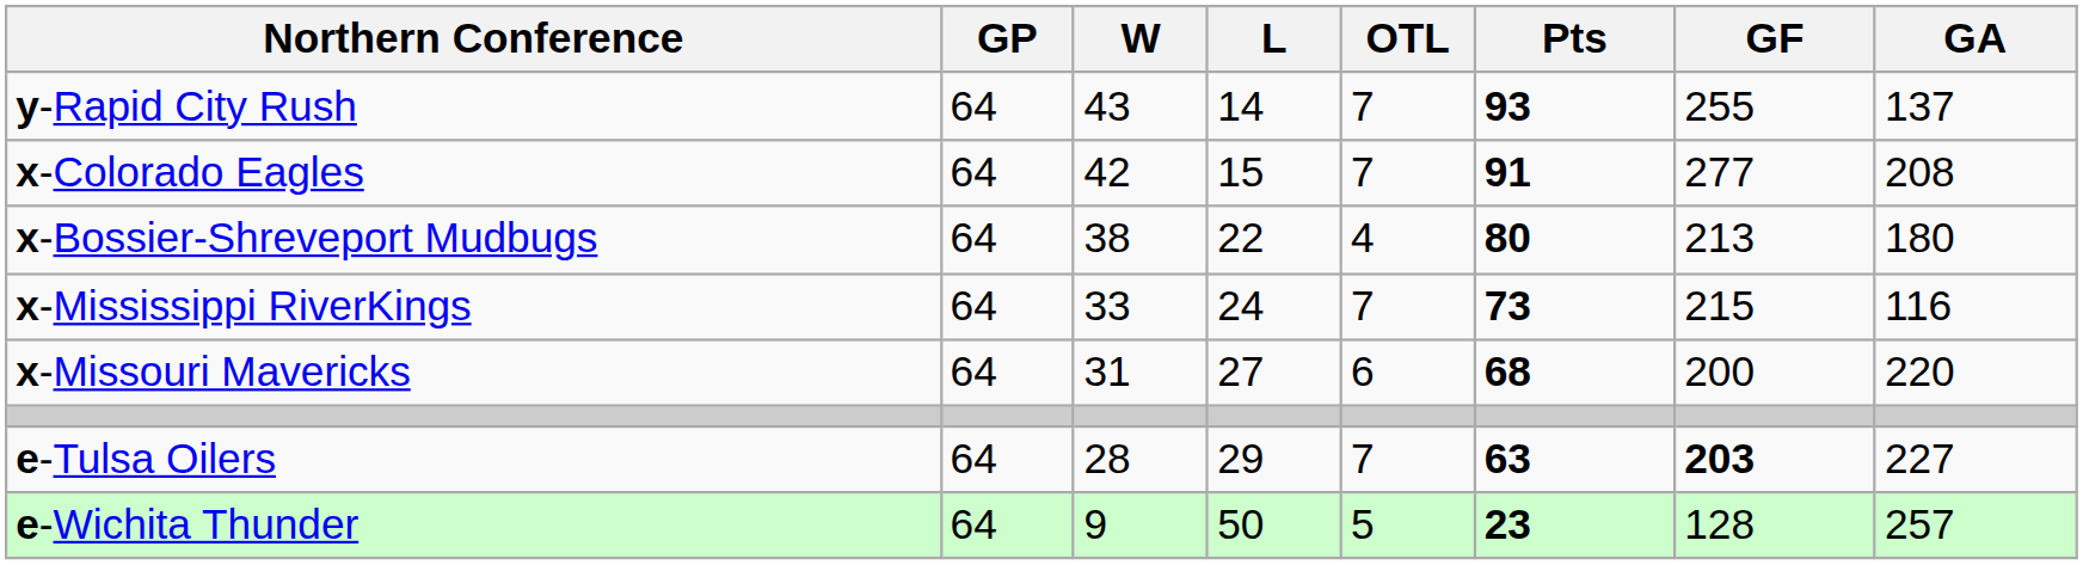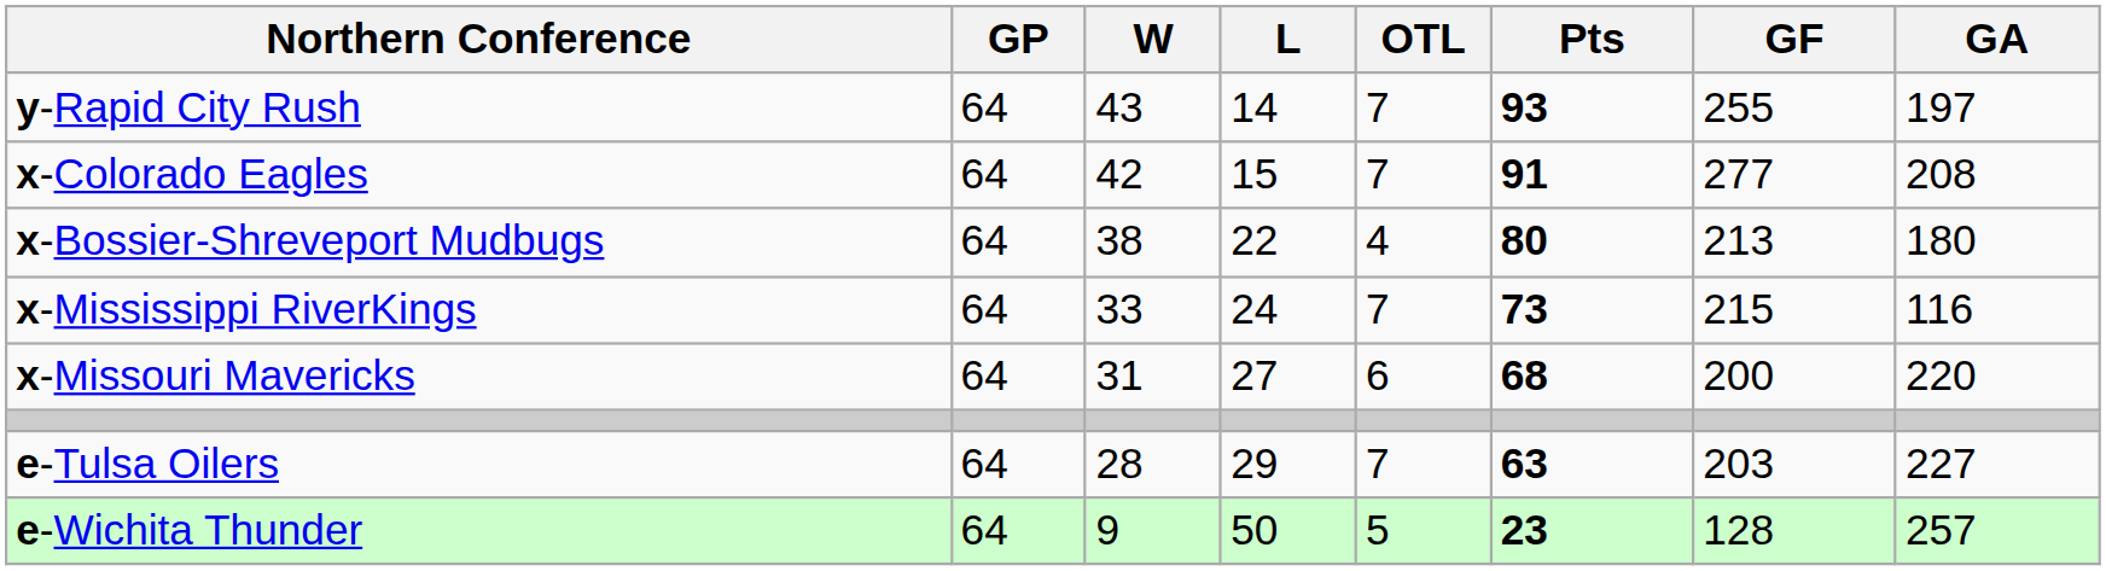 <table class="wikitable">
 <tr>
 <th bgcolor="#DDDDFF" width="35%">Northern Conference</th>
 <th bgcolor="#DDDDFF" width="5%">GP</th>
 <th bgcolor="#DDDDFF" width="5%">W</th>
 <th bgcolor="#DDDDFF" width="5%">L</th>
 <th bgcolor="#DDDDFF" width="5%">OTL</th>
 <th bgcolor="#DDDDFF" width="7.5%">Pts</th>
 <th bgcolor="#DDDDFF" width="7.5%">GF</th>
 <th bgcolor="#DDDDFF" width="7.5%">GA</th>
 </tr>
 <tr>
 <td><strong>y</strong>-<a href='#'>Rapid City Rush</a></td>
 <td>64</td>
 <td>43</td>
 <td>14</td>
 <td>7</td>
 <td><strong>93</strong></td>
 <td>255</td>
-<td>137</td>
+<td>197</td>
 </tr>
 <tr>
 <td><strong>x</strong>-<a href='#'>Colorado Eagles</a></td>
 <td>64</td>
 <td>42</td>
 <td>15</td>
 <td>7</td>
 <td><strong>91</strong></td>
 <td>277</td>
 <td>208</td>
 </tr>
 <tr>
 <td><strong>x</strong>-<a href='#'>Bossier-Shreveport Mudbugs</a></td>
 <td>64</td>
 <td>38</td>
 <td>22</td>
 <td>4</td>
 <td><strong>80</strong></td>
 <td>213</td>
 <td>180</td>
 </tr>
 <tr>
 <td><strong>x</strong>-<a href='#'>Mississippi RiverKings</a></td>
 <td>64</td>
 <td>33</td>
 <td>24</td>
 <td>7</td>
 <td><strong>73</strong></td>
 <td>215</td>
 <td>116</td>
 </tr>
 <tr>
 <td><strong>x</strong>-<a href='#'>Missouri Mavericks</a></td>
 <td>64</td>
 <td>31</td>
 <td>27</td>
 <td>6</td>
 <td><strong>68</strong></td>
 <td>200</td>
 <td>220</td>
 </tr>
 <tr bgcolor="#cccccc">
 <td></td>
 <td></td>
 <td></td>
 <td></td>
 <td></td>
 <td></td>
 <td></td>
 <td></td>
 </tr>
 <tr>
 <td><strong>e</strong>-<a href='#'>Tulsa Oilers</a></td>
 <td>64</td>
 <td>28</td>
 <td>29</td>
 <td>7</td>
 <td><strong>63</strong></td>
-<td><strong>203</strong></td>
+<td>203</td>
 <td>227</td>
 </tr>
 <tr bgcolor="#ccffcc">
 <td><strong>e</strong>-<a href='#'>Wichita Thunder</a></td>
 <td>64</td>
 <td>9</td>
 <td>50</td>
 <td>5</td>
 <td><strong>23</strong></td>
 <td>128</td>
 <td>257</td>
 </tr>
 </table>
